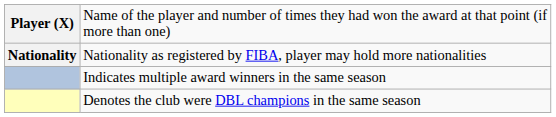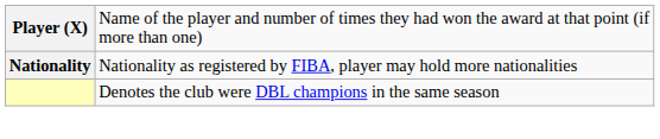 <table class="wikitable plainrowheaders">
 <tr>
 <th scope="row"><strong>Player (X)</strong></th>
 <td>Name of the player and number of times they had won the award at that point (if more than one)</td>
 </tr>
 <tr>
 <th scope="row"><strong>Nationality</strong></th>
 <td>Nationality as registered by <a href='#'>FIBA</a>, player may hold more nationalities</td>
 </tr>
 <tr>
-<th scope="row" style="text-align:center; background:#B0C4DE"></th>
-<td>Indicates multiple award winners in the same season</td>
-</tr>
-<tr>
 <th scope="row" style="text-align:center; background:#ffb"></th>
 <td>Denotes the club were <a href='#'>DBL champions</a> in the same season</td>
 </tr>
 </table>
